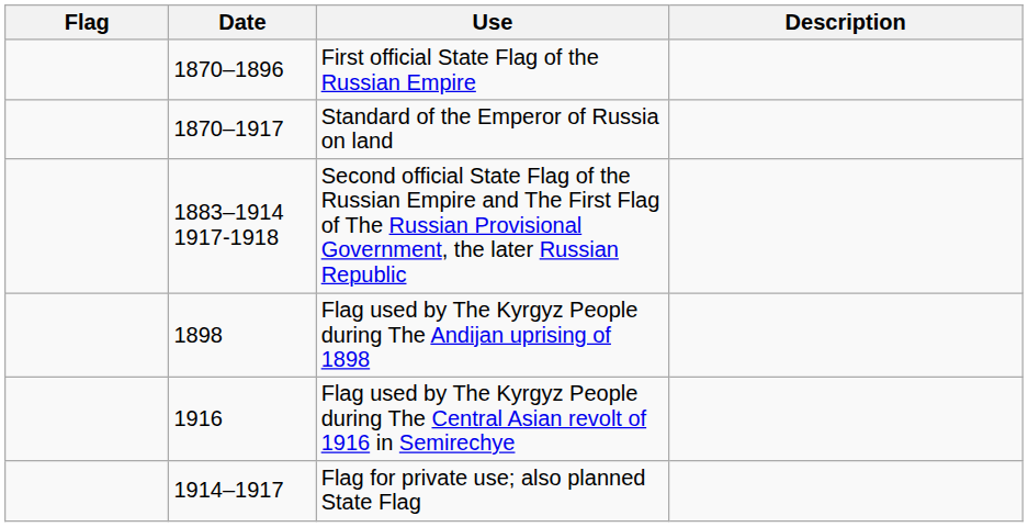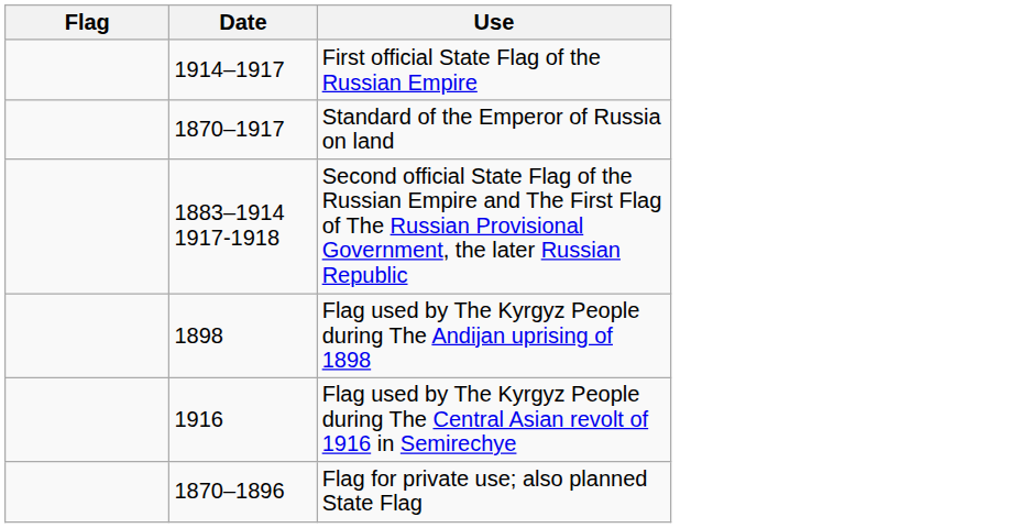 <table class="wikitable" style="background: #f9f9f9">
 <tr>
 <th width="112">Flag</th>
 <th width="100">Date</th>
 <th width="250">Use</th>
-<th width="250">Description</th>
 </tr>
 <tr>
 <td></td>
-<td>1870–1896</td>
+<td>1914–1917</td>
 <td>First official State Flag of the <a href='#'>Russian Empire</a></td>
-<td></td>
 </tr>
 <tr>
 <td></td>
 <td>1870–1917</td>
 <td>Standard of the Emperor of Russia on land</td>
-<td></td>
 </tr>
 <tr>
 <td></td>
 <td>1883–1914<br>1917-1918</td>
 <td>Second official State Flag of the Russian Empire and The First Flag of The <a href='#'>Russian Provisional Government</a>, the later <a href='#'>Russian Republic</a></td>
-<td></td>
 </tr>
 <tr>
 <td></td>
 <td>1898</td>
 <td>Flag used by The Kyrgyz People during The <a href='#'>Andijan uprising of 1898</a></td>
-<td></td>
 </tr>
 <tr>
 <td></td>
 <td>1916</td>
 <td>Flag used by The Kyrgyz People during The <a href='#'>Central Asian revolt of 1916</a> in <a href='#'>Semirechye</a></td>
-<td></td>
 </tr>
 <tr>
 <td></td>
-<td>1914–1917</td>
+<td>1870–1896</td>
 <td>Flag for private use; also planned State Flag</td>
-<td></td>
 </tr>
 </table>
